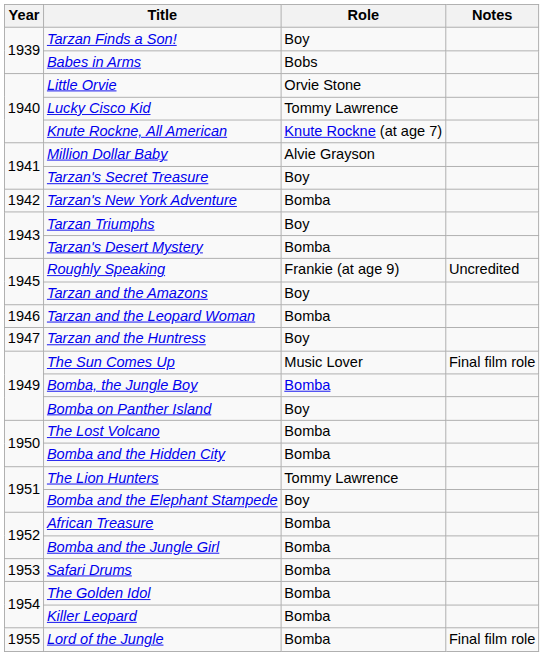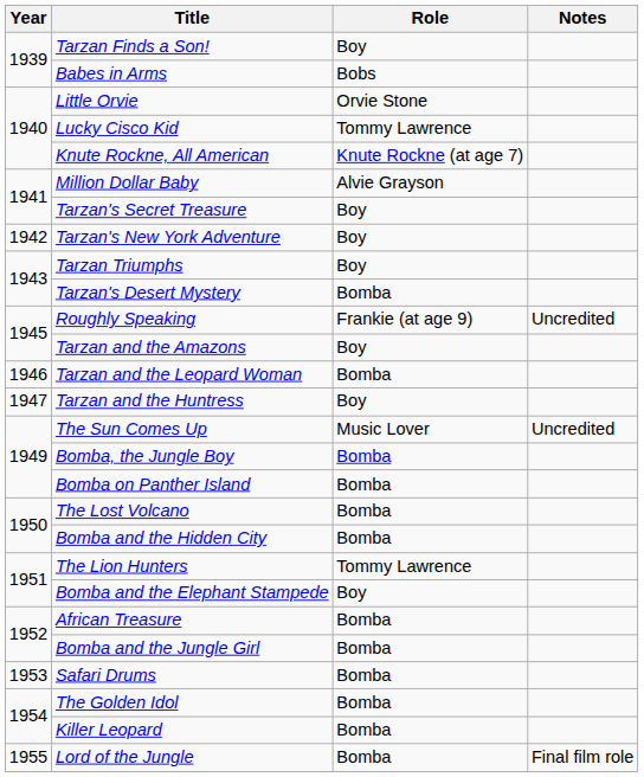 <table class=wikitable>
 <tr>
 <th>Year</th>
 <th>Title</th>
 <th>Role</th>
 <th>Notes</th>
 </tr>
 <tr>
 <td rowspan=2>1939</td>
 <td><em><a href='#'>Tarzan Finds a Son!</a></em></td>
 <td>Boy</td>
 <td></td>
 </tr>
 <tr>
 <td><em><a href='#'>Babes in Arms</a></em></td>
 <td>Bobs</td>
 <td></td>
 </tr>
 <tr>
 <td rowspan=3>1940</td>
 <td><em><a href='#'>Little Orvie</a></em></td>
 <td>Orvie Stone</td>
 <td></td>
 </tr>
 <tr>
 <td><em><a href='#'>Lucky Cisco Kid</a></em></td>
 <td>Tommy Lawrence</td>
 <td></td>
 </tr>
 <tr>
 <td><em><a href='#'>Knute Rockne, All American</a></em></td>
 <td><a href='#'>Knute Rockne</a> (at age 7)</td>
 <td></td>
 </tr>
 <tr>
 <td rowspan=2>1941</td>
 <td><em><a href='#'>Million Dollar Baby</a></em></td>
 <td>Alvie Grayson</td>
 <td></td>
 </tr>
 <tr>
 <td><em><a href='#'>Tarzan's Secret Treasure</a></em></td>
 <td>Boy</td>
 <td></td>
 </tr>
 <tr>
 <td>1942</td>
 <td><em><a href='#'>Tarzan's New York Adventure</a></em></td>
-<td>Bomba</td>
+<td>Boy</td>
 <td></td>
 </tr>
 <tr>
 <td rowspan=2>1943</td>
 <td><em><a href='#'>Tarzan Triumphs</a></em></td>
 <td>Boy</td>
 <td></td>
 </tr>
 <tr>
 <td><em><a href='#'>Tarzan's Desert Mystery</a></em></td>
 <td>Bomba</td>
 <td></td>
 </tr>
 <tr>
 <td rowspan=2>1945</td>
 <td><em><a href='#'>Roughly Speaking</a></em></td>
 <td>Frankie (at age 9)</td>
 <td>Uncredited</td>
 </tr>
 <tr>
 <td><em><a href='#'>Tarzan and the Amazons</a></em></td>
 <td>Boy</td>
 <td></td>
 </tr>
 <tr>
 <td>1946</td>
 <td><em><a href='#'>Tarzan and the Leopard Woman</a></em></td>
 <td>Bomba</td>
 <td></td>
 </tr>
 <tr>
 <td>1947</td>
 <td><em><a href='#'>Tarzan and the Huntress</a></em></td>
 <td>Boy</td>
 <td></td>
 </tr>
 <tr>
 <td rowspan=3>1949</td>
 <td><em><a href='#'>The Sun Comes Up</a></em></td>
 <td>Music Lover</td>
-<td>Final film role</td>
+<td>Uncredited</td>
 </tr>
 <tr>
 <td><em><a href='#'>Bomba, the Jungle Boy</a></em></td>
 <td><a href='#'>Bomba</a></td>
 <td></td>
 </tr>
 <tr>
 <td><em><a href='#'>Bomba on Panther Island</a></em></td>
-<td>Boy</td>
+<td>Bomba</td>
 <td></td>
 </tr>
 <tr>
 <td rowspan=2>1950</td>
 <td><em><a href='#'>The Lost Volcano</a></em></td>
 <td>Bomba</td>
 <td></td>
 </tr>
 <tr>
 <td><em><a href='#'>Bomba and the Hidden City</a></em></td>
 <td>Bomba</td>
 <td></td>
 </tr>
 <tr>
 <td rowspan=2>1951</td>
 <td><em><a href='#'>The Lion Hunters</a></em></td>
 <td>Tommy Lawrence</td>
 <td></td>
 </tr>
 <tr>
 <td><em><a href='#'>Bomba and the Elephant Stampede</a></em></td>
 <td>Boy</td>
 <td></td>
 </tr>
 <tr>
 <td rowspan=2>1952</td>
 <td><em><a href='#'>African Treasure</a></em></td>
 <td>Bomba</td>
 <td></td>
 </tr>
 <tr>
 <td><em><a href='#'>Bomba and the Jungle Girl</a></em></td>
 <td>Bomba</td>
 <td></td>
 </tr>
 <tr>
 <td>1953</td>
 <td><em><a href='#'>Safari Drums</a></em></td>
 <td>Bomba</td>
 <td></td>
 </tr>
 <tr>
 <td rowspan=2>1954</td>
 <td><em><a href='#'>The Golden Idol</a></em></td>
 <td>Bomba</td>
 <td></td>
 </tr>
 <tr>
 <td><em><a href='#'>Killer Leopard</a></em></td>
 <td>Bomba</td>
 <td></td>
 </tr>
 <tr>
 <td>1955</td>
 <td><em><a href='#'>Lord of the Jungle</a></em></td>
 <td>Bomba</td>
 <td>Final film role</td>
 </tr>
 </table>
